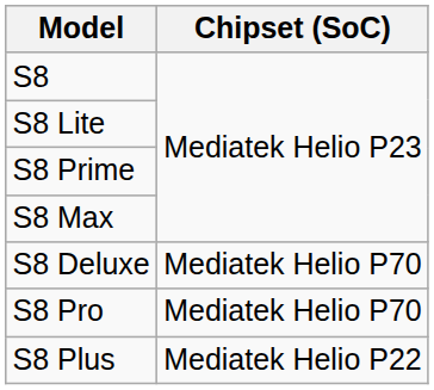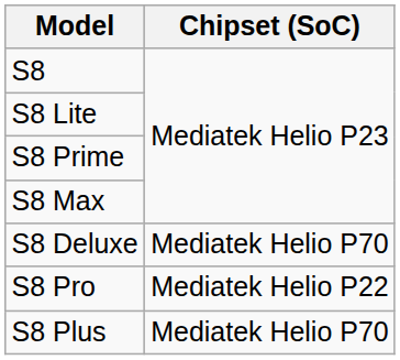 <table class="wikitable">
 <tr>
 <th>Model</th>
 <th>Chipset (SoC)</th>
 </tr>
 <tr>
 <td>S8</td>
 <td rowspan="4">Mediatek Helio P23</td>
 </tr>
 <tr>
 <td>S8 Lite</td>
 </tr>
 <tr>
 <td>S8 Prime</td>
 </tr>
 <tr>
 <td>S8 Max</td>
 </tr>
 <tr>
 <td>S8 Deluxe</td>
 <td>Mediatek Helio P70</td>
 </tr>
 <tr>
 <td>S8 Pro</td>
-<td>Mediatek Helio P70</td>
+<td>Mediatek Helio P22</td>
 </tr>
 <tr>
 <td>S8 Plus</td>
-<td>Mediatek Helio P22</td>
+<td>Mediatek Helio P70</td>
 </tr>
 </table>
